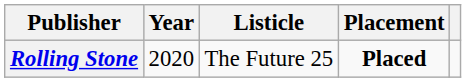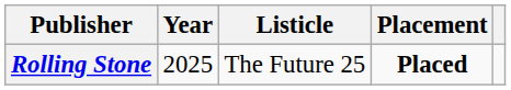 <table class="wikitable plainrowheaders sortable" style="text-align:center">
 <tr>
 <th scope="col">Publisher </th>
 <th scope="col">Year </th>
 <th scope="col">Listicle </th>
 <th scope="col">Placement </th>
 <th scope="col" class="unsortable"></th>
 </tr>
 <tr>
 <th scope="row"><em><a href='#'>Rolling Stone</a></em></th>
-<td>2020</td>
+<td>2025</td>
 <td>The Future 25</td>
 <td><strong>Placed</strong></td>
 <td></td>
 </tr>
 </table>
